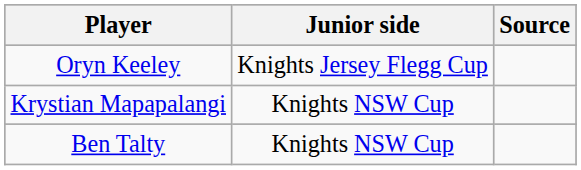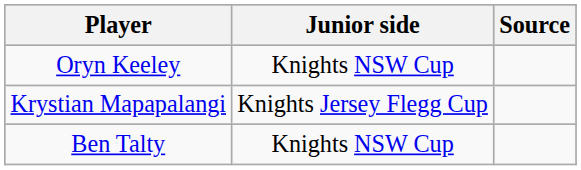 <table class="wikitable sortable" style="text-align: center; font-size:90%">
 <tr style="background:#efefef;">
 <th>Player</th>
 <th>Junior side</th>
 <th>Source</th>
 </tr>
 <tr>
 <td><a href='#'>Oryn Keeley</a></td>
-<td>Knights <a href='#'>Jersey Flegg Cup</a></td>
+<td>Knights <a href='#'>NSW Cup</a></td>
 <td></td>
 </tr>
 <tr>
 <td><a href='#'>Krystian Mapapalangi</a></td>
-<td>Knights <a href='#'>NSW Cup</a></td>
+<td>Knights <a href='#'>Jersey Flegg Cup</a></td>
 <td></td>
 </tr>
 <tr>
 <td><a href='#'>Ben Talty</a></td>
 <td>Knights <a href='#'>NSW Cup</a></td>
 <td></td>
 </tr>
 </table>
